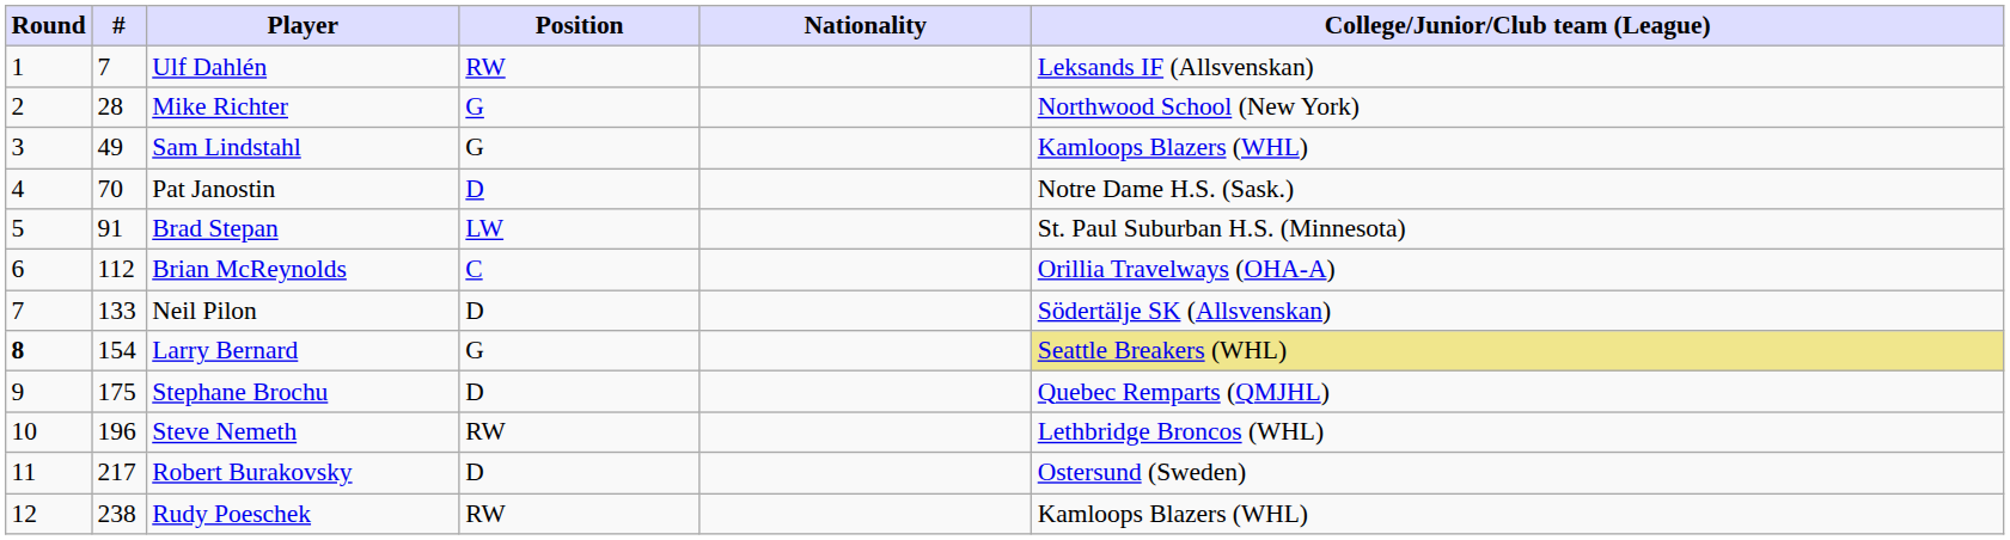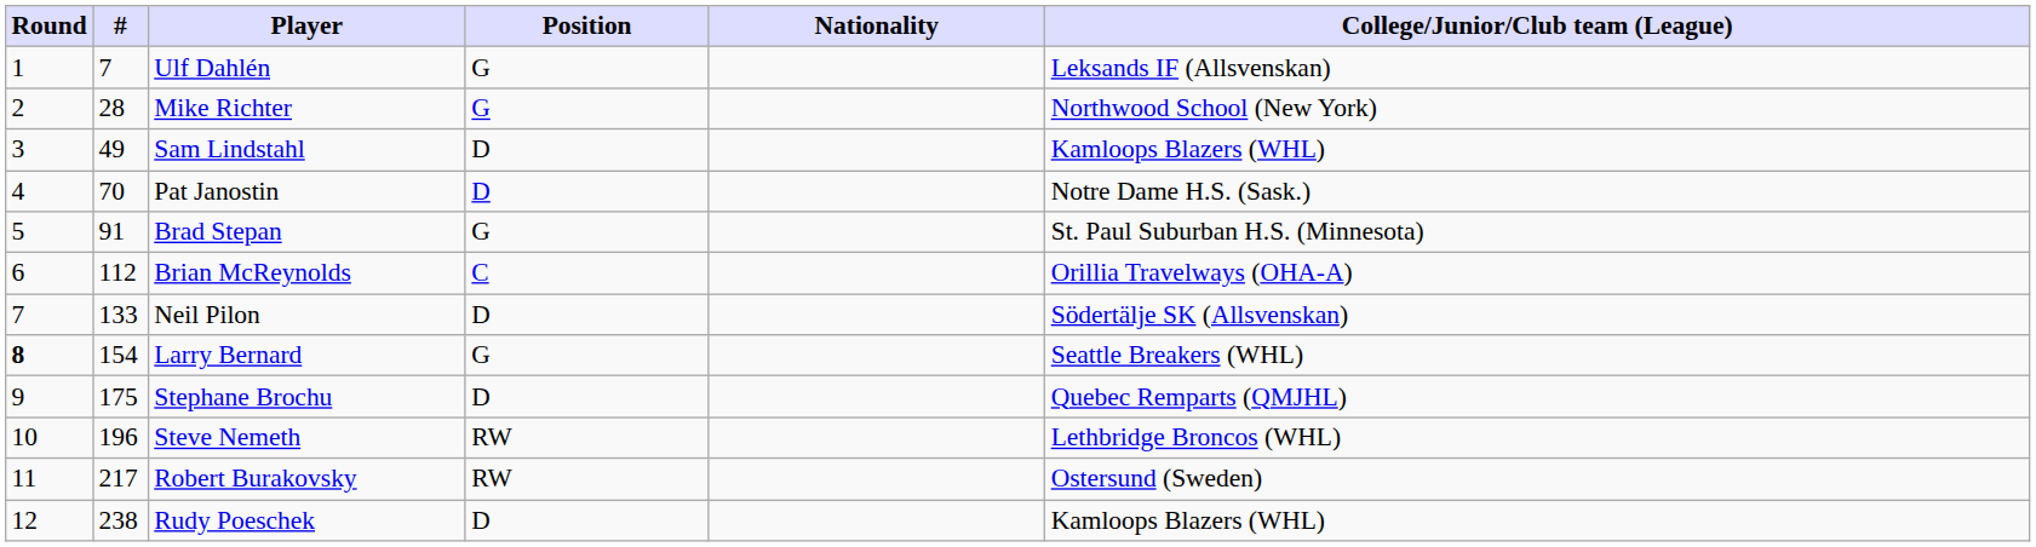 <table class="wikitable">
 <tr>
 <th style="background:#ddf; width:2.00%;">Round</th>
 <th style="background:#ddf; width:2.75%;">#</th>
 <th style="background:#ddf; width:16.0%;">Player</th>
 <th style="background:#ddf; width:12.25%;">Position</th>
 <th style="background:#ddf; width:17.0%;">Nationality</th>
 <th style="background:#ddf; width:100.0%;">College/Junior/Club team (League)</th>
 </tr>
 <tr>
 <td>1</td>
 <td>7</td>
 <td><a href='#'>Ulf Dahlén</a></td>
-<td><a href='#'>RW</a></td>
+<td>G</td>
 <td></td>
 <td><a href='#'>Leksands IF</a> (Allsvenskan)</td>
 </tr>
 <tr>
 <td>2</td>
 <td>28</td>
 <td><a href='#'>Mike Richter</a></td>
 <td><a href='#'>G</a></td>
 <td></td>
 <td><a href='#'>Northwood School</a> (New York)</td>
 </tr>
 <tr>
 <td>3</td>
 <td>49</td>
 <td><a href='#'>Sam Lindstahl</a></td>
-<td>G</td>
+<td>D</td>
 <td></td>
 <td><a href='#'>Kamloops Blazers</a> (<a href='#'>WHL</a>)</td>
 </tr>
 <tr>
 <td>4</td>
 <td>70</td>
 <td>Pat Janostin</td>
 <td><a href='#'>D</a></td>
 <td></td>
 <td>Notre Dame H.S. (Sask.)</td>
 </tr>
 <tr>
 <td>5</td>
 <td>91</td>
 <td><a href='#'>Brad Stepan</a></td>
-<td><a href='#'>LW</a></td>
+<td>G</td>
 <td></td>
 <td>St. Paul Suburban H.S. (Minnesota)</td>
 </tr>
 <tr>
 <td>6</td>
 <td>112</td>
 <td><a href='#'>Brian McReynolds</a></td>
 <td><a href='#'>C</a></td>
 <td></td>
 <td><a href='#'>Orillia Travelways</a> (<a href='#'>OHA-A</a>)</td>
 </tr>
 <tr>
 <td>7</td>
 <td>133</td>
 <td>Neil Pilon</td>
 <td>D</td>
 <td></td>
 <td><a href='#'>Södertälje SK</a> (<a href='#'>Allsvenskan</a>)</td>
 </tr>
 <tr>
 <td><strong>8</strong></td>
 <td>154</td>
 <td><a href='#'>Larry Bernard</a></td>
 <td>G</td>
 <td></td>
-<td style="background: khaki;"><a href='#'>Seattle Breakers</a> (WHL)</td>
+<td><a href='#'>Seattle Breakers</a> (WHL)</td>
 </tr>
 <tr>
 <td>9</td>
 <td>175</td>
 <td><a href='#'>Stephane Brochu</a></td>
 <td>D</td>
 <td></td>
 <td><a href='#'>Quebec Remparts</a> (<a href='#'>QMJHL</a>)</td>
 </tr>
 <tr>
 <td>10</td>
 <td>196</td>
 <td><a href='#'>Steve Nemeth</a></td>
 <td>RW</td>
 <td></td>
 <td><a href='#'>Lethbridge Broncos</a> (WHL)</td>
 </tr>
 <tr>
 <td>11</td>
 <td>217</td>
 <td><a href='#'>Robert Burakovsky</a></td>
-<td>D</td>
+<td>RW</td>
 <td></td>
 <td><a href='#'>Ostersund</a> (Sweden)</td>
 </tr>
 <tr>
 <td>12</td>
 <td>238</td>
 <td><a href='#'>Rudy Poeschek</a></td>
-<td>RW</td>
+<td>D</td>
 <td></td>
 <td>Kamloops Blazers (WHL)</td>
 </tr>
 </table>
